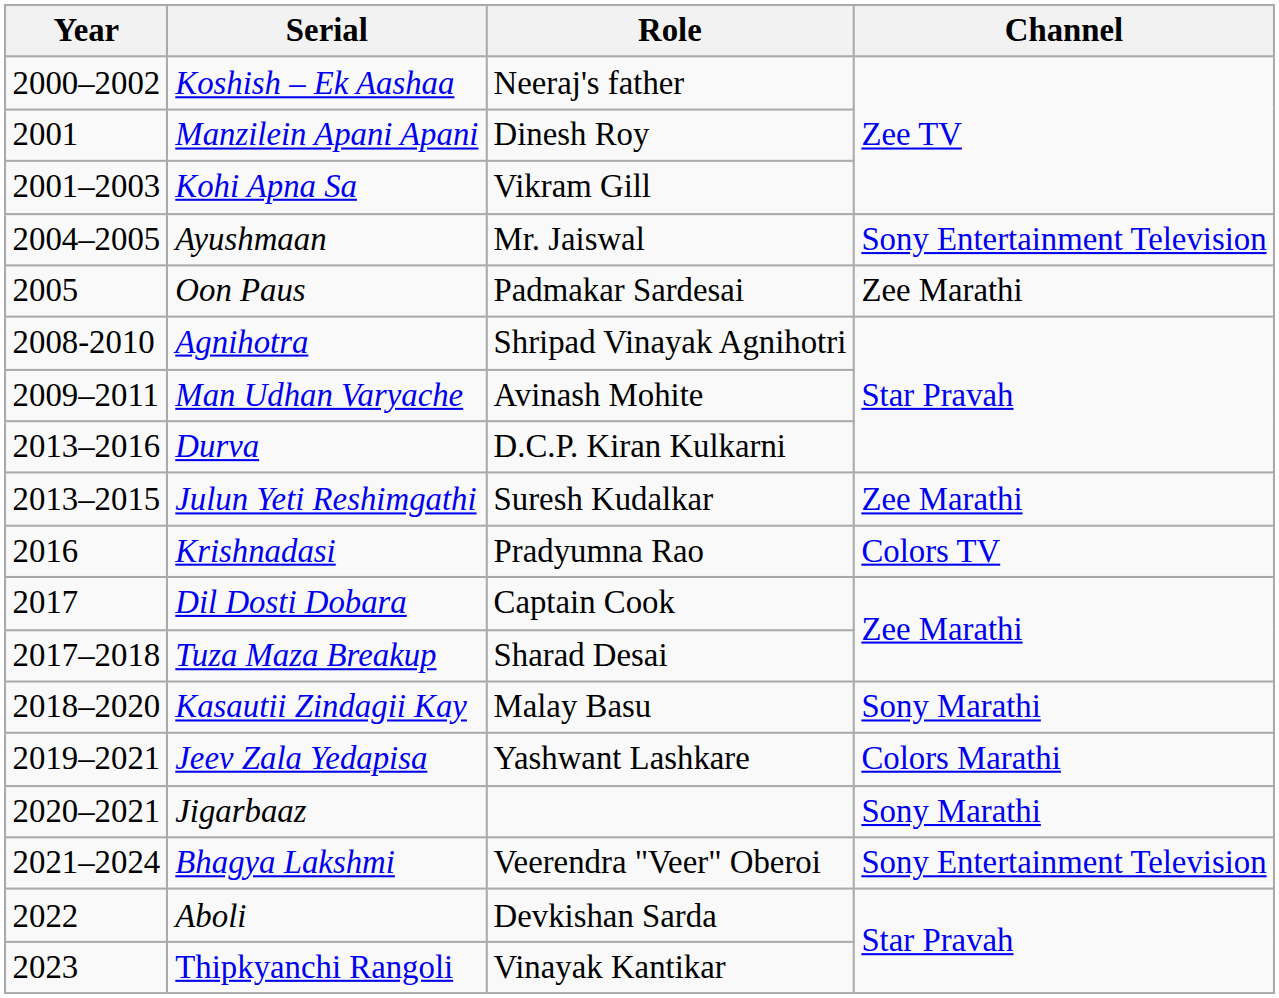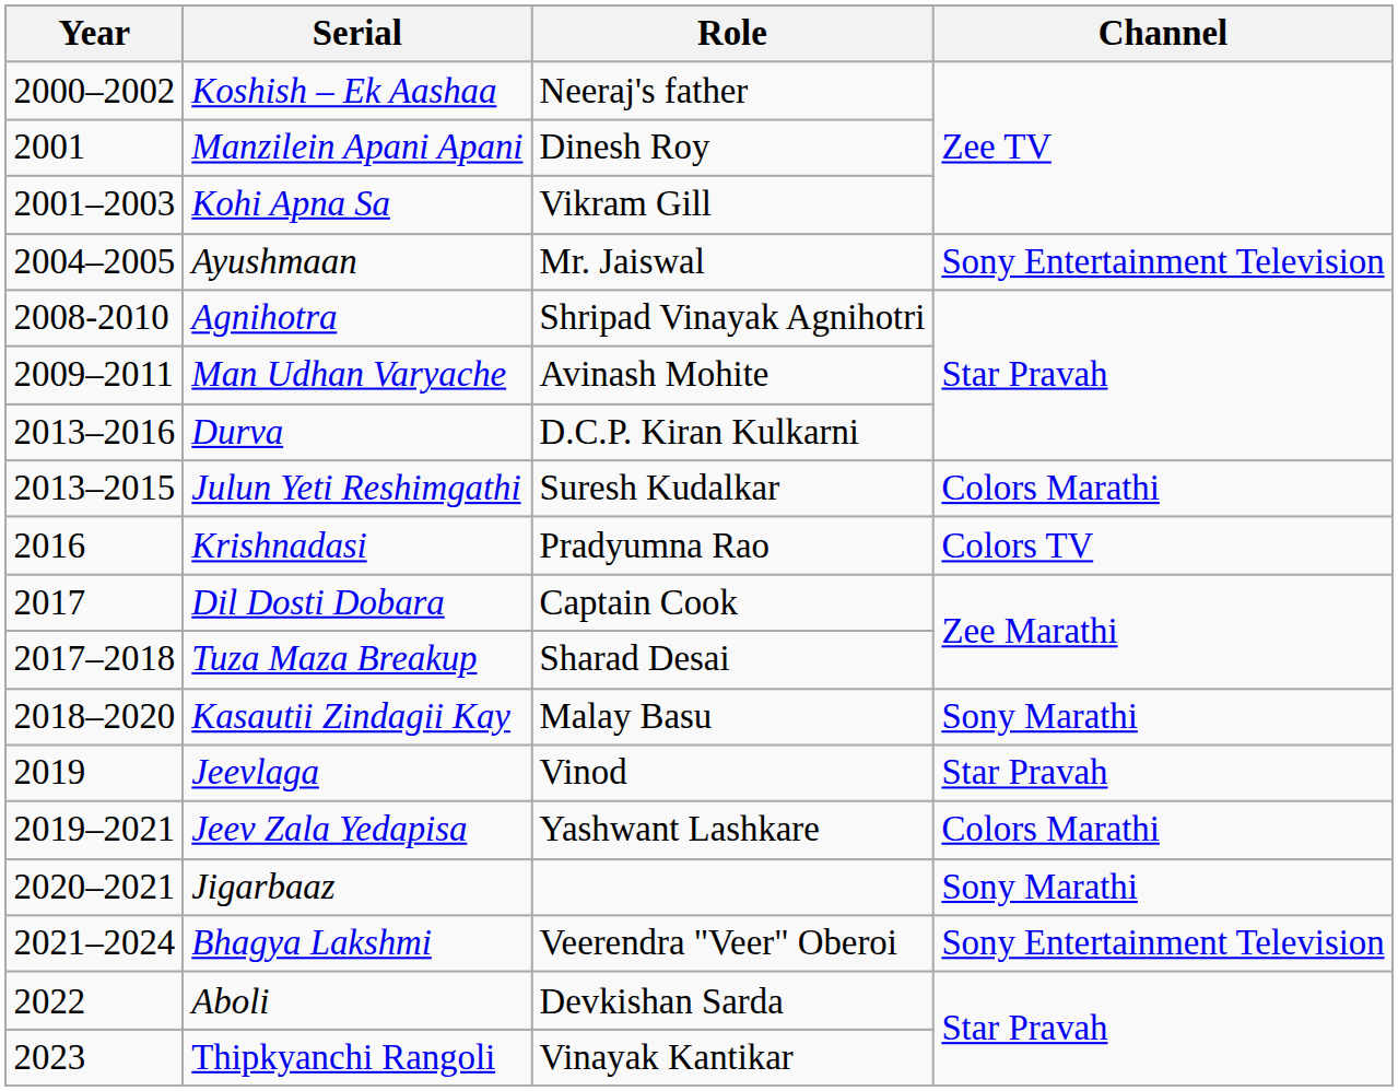 <table class="wikitable sortable">
 <tr>
 <th>Year</th>
 <th>Serial</th>
 <th>Role</th>
 <th>Channel</th>
 </tr>
 <tr>
 <td>2000–2002</td>
 <td><em><a href='#'>Koshish – Ek Aashaa</a></em></td>
 <td>Neeraj's father</td>
 <td rowspan = "3"><a href='#'>Zee TV</a></td>
 </tr>
 <tr>
 <td>2001</td>
 <td><em><a href='#'>Manzilein Apani Apani</a></em></td>
 <td>Dinesh Roy</td>
 </tr>
 <tr>
 <td>2001–2003</td>
 <td><em><a href='#'>Kohi Apna Sa</a></em></td>
 <td>Vikram Gill</td>
 </tr>
 <tr>
 <td>2004–2005</td>
 <td><em>Ayushmaan</em></td>
 <td>Mr. Jaiswal</td>
 <td><a href='#'>Sony Entertainment Television</a></td>
 </tr>
 <tr>
-<td>2005</td>
-<td><em>Oon Paus</em></td>
-<td>Padmakar Sardesai</td>
-<td>Zee Marathi</td>
-</tr>
-<tr>
 <td>2008-2010</td>
 <td><em><a href='#'>Agnihotra</a></em></td>
 <td>Shripad Vinayak Agnihotri</td>
 <td rowspan = "3"><a href='#'>Star Pravah</a></td>
 </tr>
 <tr>
 <td>2009–2011</td>
 <td><em><a href='#'>Man Udhan Varyache</a></em></td>
 <td>Avinash Mohite</td>
 </tr>
 <tr>
 <td>2013–2016</td>
 <td><em><a href='#'>Durva</a></em></td>
 <td>D.C.P. Kiran Kulkarni</td>
 </tr>
 <tr>
 <td>2013–2015</td>
 <td><em><a href='#'>Julun Yeti Reshimgathi</a></em></td>
 <td>Suresh Kudalkar</td>
-<td><a href='#'>Zee Marathi</a></td>
+<td><a href='#'>Colors Marathi</a></td>
 </tr>
 <tr>
 <td>2016</td>
 <td><em><a href='#'>Krishnadasi</a></em></td>
 <td>Pradyumna Rao</td>
 <td><a href='#'>Colors TV</a></td>
 </tr>
 <tr>
 <td>2017</td>
 <td><em><a href='#'>Dil Dosti Dobara</a></em></td>
 <td>Captain Cook</td>
 <td rowspan = "2"><a href='#'>Zee Marathi</a></td>
 </tr>
 <tr>
 <td>2017–2018</td>
 <td><em><a href='#'>Tuza Maza Breakup</a></em></td>
 <td>Sharad Desai</td>
 </tr>
 <tr>
 <td>2018–2020</td>
 <td><em><a href='#'>Kasautii Zindagii Kay</a></em></td>
 <td>Malay Basu</td>
 <td><a href='#'>Sony Marathi</a></td>
+</tr>
+<tr>
+<td>2019</td>
+<td><em><a href='#'>Jeevlaga</a></em></td>
+<td>Vinod</td>
+<td><a href='#'>Star Pravah</a></td>
 </tr>
 <tr>
 <td>2019–2021</td>
 <td><em><a href='#'>Jeev Zala Yedapisa</a></em></td>
 <td>Yashwant Lashkare</td>
 <td><a href='#'>Colors Marathi</a></td>
 </tr>
 <tr>
 <td>2020–2021</td>
 <td><em>Jigarbaaz</em></td>
 <td></td>
 <td><a href='#'>Sony Marathi</a></td>
 </tr>
 <tr>
 <td>2021–2024</td>
 <td><em><a href='#'>Bhagya Lakshmi</a></em></td>
 <td>Veerendra "Veer" Oberoi</td>
 <td><a href='#'>Sony Entertainment Television</a></td>
 </tr>
 <tr>
 <td>2022</td>
 <td><em>Aboli</td>
 <td>Devkishan Sarda</td>
 <td rowspan = "2"><a href='#'>Star Pravah</a></td>
 </tr>
 <tr>
 <td>2023</td>
 <td></em><a href='#'>Thipkyanchi Rangoli</a><em></td>
 <td>Vinayak Kantikar</td>
 </tr>
 </table>
